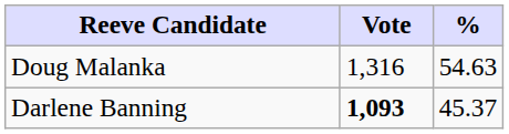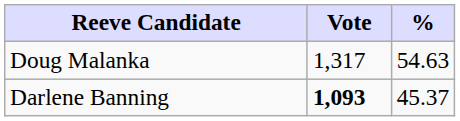 <table class="wikitable">
 <tr>
 <th style="background:#ddf; width:200px;">Reeve Candidate </th>
 <th style="background:#ddf; width:50px;">Vote</th>
 <th style="background:#ddf; width:30px;">%</th>
 </tr>
 <tr>
 <td>Doug Malanka</td>
-<td>1,316</td>
+<td>1,317</td>
 <td>54.63</td>
 </tr>
 <tr>
 <td>Darlene Banning</td>
 <td><strong>1,093</strong></td>
 <td>45.37</td>
 </tr>
 </table>
